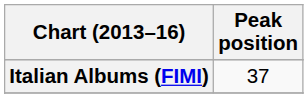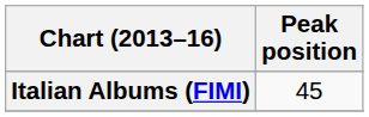 <table class="wikitable sortable plainrowheaders" style="text-align: center;">
 <tr>
 <th scope="col">Chart (2013–16)</th>
 <th scope="col">Peak<br>position</th>
 </tr>
 <tr>
 </tr>
 <tr>
 </tr>
 <tr>
 </tr>
 <tr>
 <th scope="row">Italian Albums (<a href='#'>FIMI</a>)</th>
-<td>37</td>
+<td>45</td>
 </tr>
 <tr>
 </tr>
 <tr>
 </tr>
 <tr>
 </tr>
 </table>
